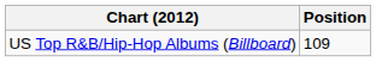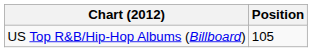 <table class="wikitable" border="1">
 <tr>
 <th>Chart (2012)</th>
 <th>Position</th>
 </tr>
 <tr>
 <td>US <a href='#'>Top R&B/Hip-Hop Albums</a> (<em><a href='#'>Billboard</a></em>)</td>
-<td>109</td>
+<td>105</td>
 </tr>
 </table>
